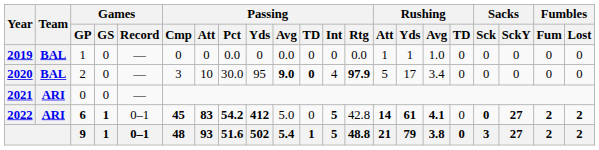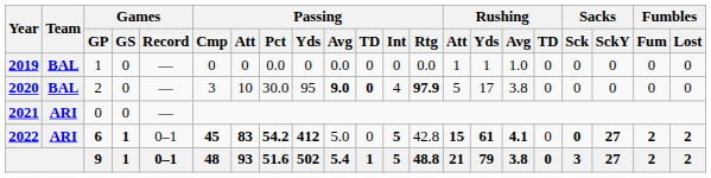 <table class="wikitable" style="text-align:center;">
 <tr>
 <th rowspan="2">Year</th>
 <th rowspan="2">Team</th>
 <th colspan="3">Games</th>
 <th colspan="8">Passing</th>
 <th colspan="4">Rushing</th>
 <th colspan="2">Sacks</th>
 <th colspan="2">Fumbles</th>
 </tr>
 <tr>
 <th>GP</th>
 <th>GS</th>
 <th>Record</th>
 <th>Cmp</th>
 <th>Att</th>
 <th>Pct</th>
 <th>Yds</th>
 <th>Avg</th>
 <th>TD</th>
 <th>Int</th>
 <th>Rtg</th>
 <th>Att</th>
 <th>Yds</th>
 <th>Avg</th>
 <th>TD</th>
 <th>Sck</th>
 <th>SckY</th>
 <th>Fum</th>
 <th>Lost</th>
 </tr>
 <tr>
 <th><a href='#'>2019</a></th>
 <th><a href='#'>BAL</a></th>
 <td>1</td>
 <td>0</td>
 <td>—</td>
 <td>0</td>
 <td>0</td>
 <td>0.0</td>
 <td>0</td>
 <td>0.0</td>
 <td>0</td>
 <td>0</td>
 <td>0.0</td>
 <td>1</td>
 <td>1</td>
 <td>1.0</td>
 <td>0</td>
 <td>0</td>
 <td>0</td>
 <td>0</td>
 <td>0</td>
 </tr>
 <tr>
 <th><a href='#'>2020</a></th>
 <th><a href='#'>BAL</a></th>
 <td>2</td>
 <td>0</td>
 <td>—</td>
 <td>3</td>
 <td>10</td>
 <td>30.0</td>
 <td>95</td>
 <td><strong>9.0</strong></td>
 <td><strong>0</strong></td>
 <td>4</td>
 <td><strong>97.9</strong></td>
 <td>5</td>
 <td>17</td>
-<td>3.4</td>
+<td>3.8</td>
 <td>0</td>
 <td>0</td>
 <td>0</td>
 <td>0</td>
 <td>0</td>
 </tr>
 <tr>
 <th><a href='#'>2021</a></th>
 <th><a href='#'>ARI</a></th>
 <td>0</td>
 <td>0</td>
 <td>—</td>
 <td colspan="16"></td>
 </tr>
 <tr>
 <th><a href='#'>2022</a></th>
 <th><a href='#'>ARI</a></th>
 <td><strong>6</strong></td>
 <td><strong>1</strong></td>
 <td>0–1</td>
 <td><strong>45</strong></td>
 <td><strong>83</strong></td>
 <td><strong>54.2</strong></td>
 <td><strong>412</strong></td>
 <td>5.0</td>
 <td>0</td>
 <td><strong>5</strong></td>
 <td>42.8</td>
-<td><strong>14</strong></td>
+<td><strong>15</strong></td>
 <td><strong>61</strong></td>
 <td><strong>4.1</strong></td>
 <td>0</td>
 <td><strong>0</strong></td>
 <td><strong>27</strong></td>
 <td><strong>2</strong></td>
 <td><strong>2</strong></td>
 </tr>
 <tr>
 <th colspan="2"></th>
 <th>9</th>
 <th>1</th>
 <th>0–1</th>
 <th>48</th>
 <th>93</th>
 <th>51.6</th>
 <th>502</th>
 <th>5.4</th>
 <th>1</th>
 <th>5</th>
 <th>48.8</th>
 <th>21</th>
 <th>79</th>
 <th>3.8</th>
 <th>0</th>
 <th>3</th>
 <th>27</th>
 <th>2</th>
 <th>2</th>
 </tr>
 </table>
